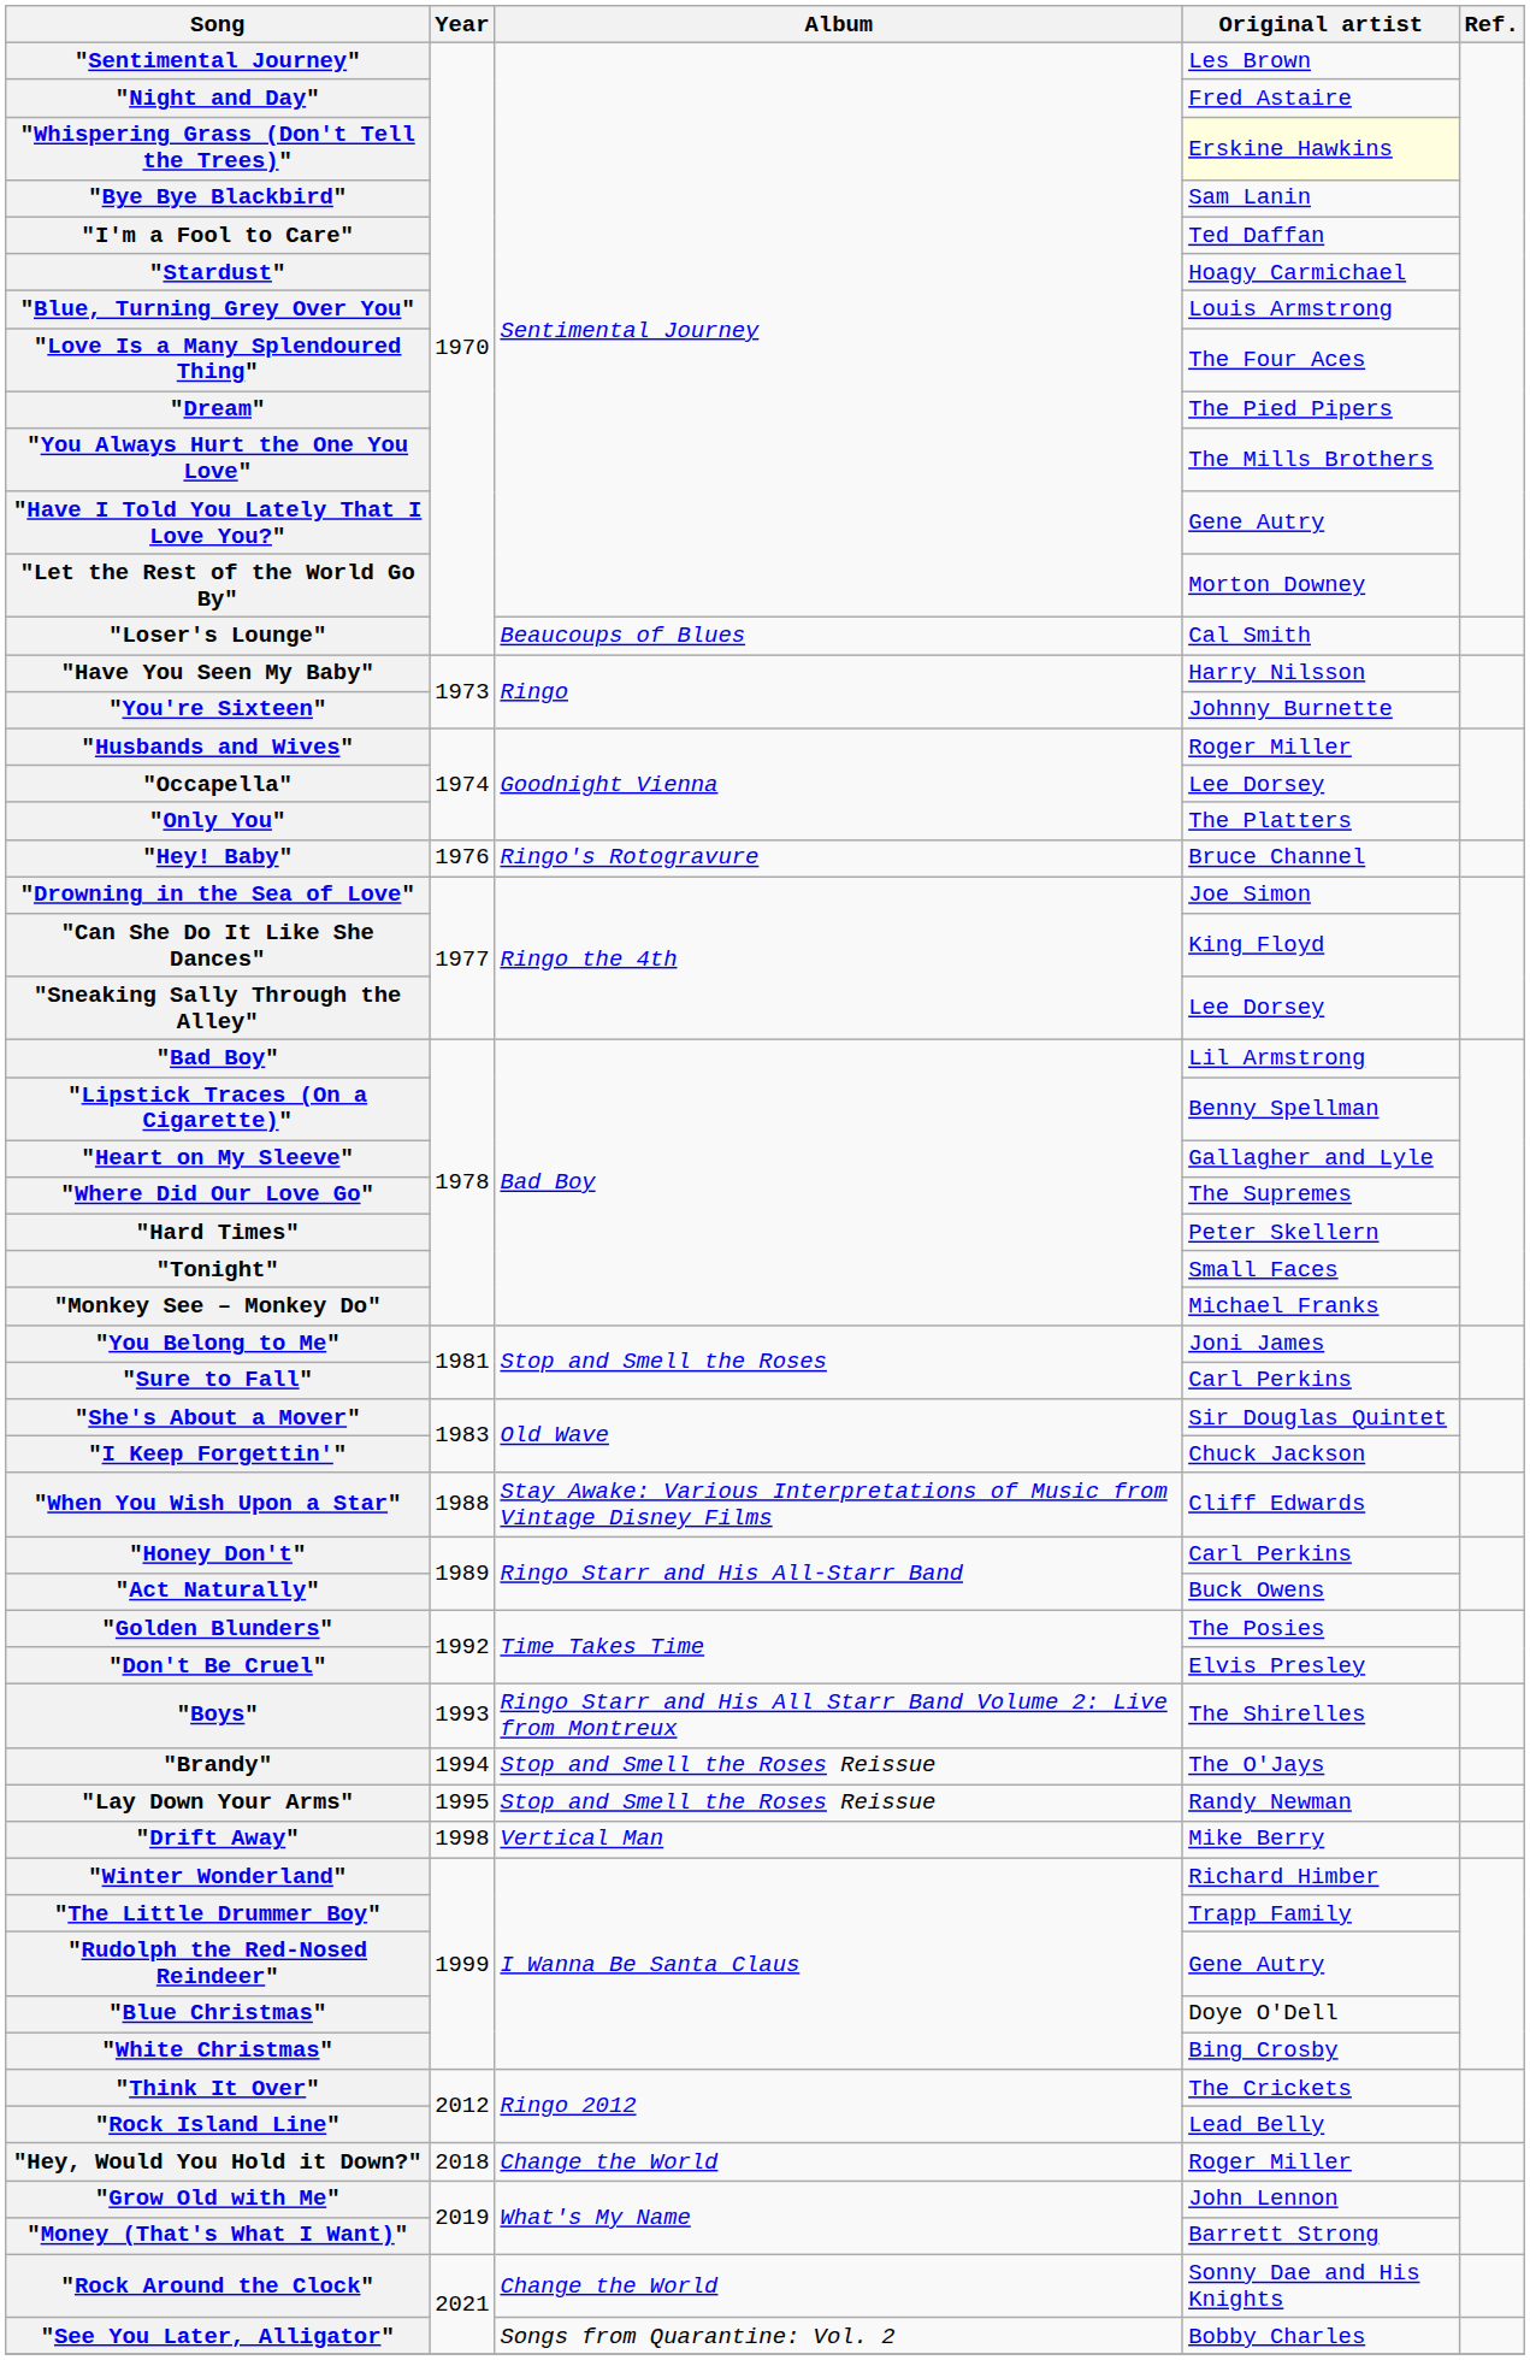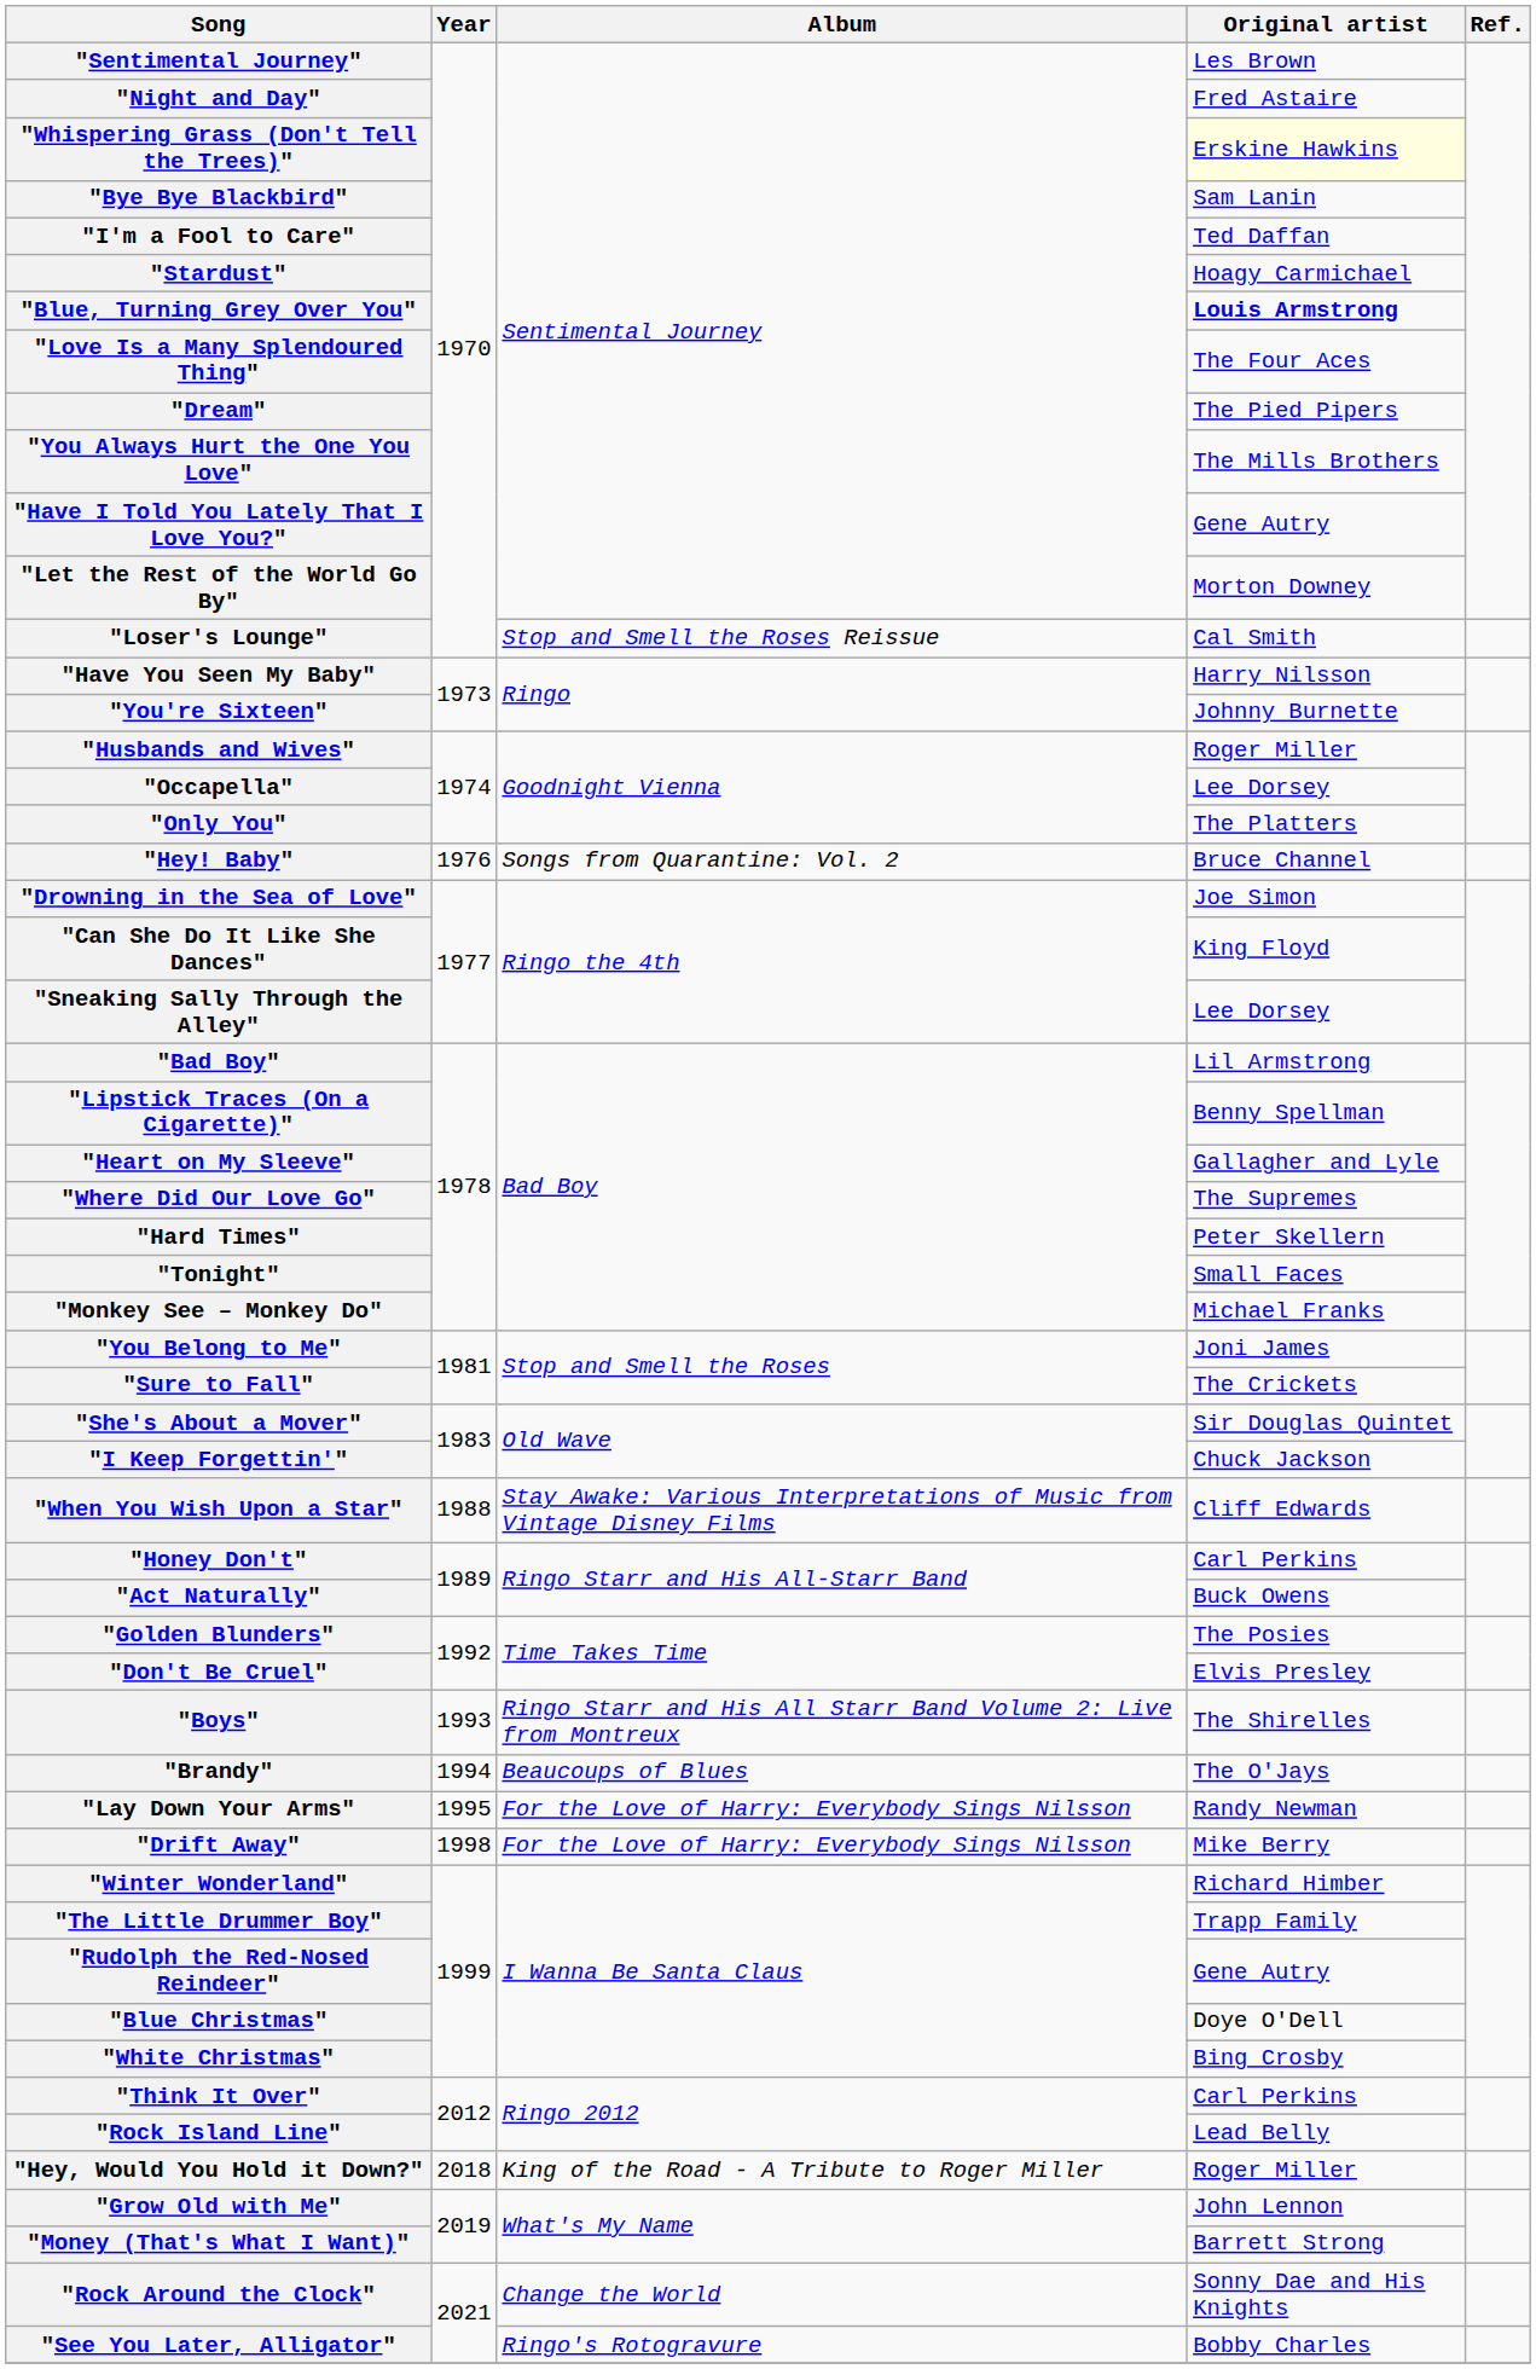 <table class="wikitable sortable plainrowheaders" border="1">
 <tr>
 <th scope="col">Song</th>
 <th scope="col">Year</th>
 <th scope="col">Album</th>
 <th scope="col">Original artist</th>
 <th scope="col" class="unsortable">Ref.</th>
 </tr>
 <tr>
 <th scope="row">"<a href='#'>Sentimental Journey</a>"</th>
 <td rowspan="13">1970</td>
 <td rowspan="12"><em><a href='#'>Sentimental Journey</a></em></td>
 <td><a href='#'>Les Brown</a></td>
 <td rowspan="12"></td>
 </tr>
 <tr>
 <th scope="row">"<a href='#'>Night and Day</a>"</th>
 <td><a href='#'>Fred Astaire</a></td>
 </tr>
 <tr>
 <th scope="row">"<a href='#'>Whispering Grass (Don't Tell the Trees)</a>"</th>
 <td style="background: lightyellow;"><a href='#'>Erskine Hawkins</a></td>
 </tr>
 <tr>
 <th scope="row">"<a href='#'>Bye Bye Blackbird</a>"</th>
 <td><a href='#'>Sam Lanin</a></td>
 </tr>
 <tr>
 <th scope="row">"I'm a Fool to Care"</th>
 <td><a href='#'>Ted Daffan</a></td>
 </tr>
 <tr>
 <th scope="row">"<a href='#'>Stardust</a>"</th>
 <td><a href='#'>Hoagy Carmichael</a></td>
 </tr>
 <tr>
 <th scope="row">"<a href='#'>Blue, Turning Grey Over You</a>"</th>
-<td><a href='#'>Louis Armstrong</a></td>
+<td><strong><a href='#'>Louis Armstrong</a></strong></td>
 </tr>
 <tr>
 <th scope="row">"<a href='#'>Love Is a Many Splendoured Thing</a>"</th>
 <td><a href='#'>The Four Aces</a></td>
 </tr>
 <tr>
 <th scope="row">"<a href='#'>Dream</a>"</th>
 <td><a href='#'>The Pied Pipers</a></td>
 </tr>
 <tr>
 <th scope="row">"<a href='#'>You Always Hurt the One You Love</a>"</th>
 <td><a href='#'>The Mills Brothers</a></td>
 </tr>
 <tr>
 <th scope="row">"<a href='#'>Have I Told You Lately That I Love You?</a>"</th>
 <td><a href='#'>Gene Autry</a></td>
 </tr>
 <tr>
 <th scope="row">"Let the Rest of the World Go By"</th>
 <td><a href='#'>Morton Downey</a></td>
 </tr>
 <tr>
 <th scope="row">"Loser's Lounge"</th>
-<td rowspan="1"><em><a href='#'>Beaucoups of Blues</a></em></td>
+<td rowspan="1"><em><a href='#'>Stop and Smell the Roses</a> Reissue</em></td>
 <td><a href='#'>Cal Smith</a></td>
 <td rowspan="1"></td>
 </tr>
 <tr>
 <th scope="row">"Have You Seen My Baby"</th>
 <td rowspan="2">1973</td>
 <td rowspan="2"><em><a href='#'>Ringo</a></em></td>
 <td><a href='#'>Harry Nilsson</a></td>
 <td rowspan="2"></td>
 </tr>
 <tr>
 <th scope="row">"<a href='#'>You're Sixteen</a>"</th>
 <td><a href='#'>Johnny Burnette</a></td>
 </tr>
 <tr>
 <th scope="row">"<a href='#'>Husbands and Wives</a>"</th>
 <td rowspan="3">1974</td>
 <td rowspan="3"><em><a href='#'>Goodnight Vienna</a></em></td>
 <td><a href='#'>Roger Miller</a></td>
 <td rowspan="3"></td>
 </tr>
 <tr>
 <th scope="row">"Occapella"</th>
 <td><a href='#'>Lee Dorsey</a></td>
 </tr>
 <tr>
 <th scope="row">"<a href='#'>Only You</a>"</th>
 <td><a href='#'>The Platters</a></td>
 </tr>
 <tr>
 <th scope="row">"<a href='#'>Hey! Baby</a>"</th>
 <td rowspan="1">1976</td>
-<td rowspan="1"><em><a href='#'>Ringo's Rotogravure</a></em></td>
+<td rowspan="1"><em>Songs from Quarantine: Vol. 2</em></td>
 <td><a href='#'>Bruce Channel</a></td>
 <td rowspan="1"></td>
 </tr>
 <tr>
 <th scope="row">"<a href='#'>Drowning in the Sea of Love</a>"</th>
 <td rowspan="3">1977</td>
 <td rowspan="3"><em><a href='#'>Ringo the 4th</a></em></td>
 <td><a href='#'>Joe Simon</a></td>
 <td rowspan="3"></td>
 </tr>
 <tr>
 <th scope="row">"Can She Do It Like She Dances"</th>
 <td><a href='#'>King Floyd</a></td>
 </tr>
 <tr>
 <th scope="row">"Sneaking Sally Through the Alley"</th>
 <td><a href='#'>Lee Dorsey</a></td>
 </tr>
 <tr>
 <th scope="row">"<a href='#'>Bad Boy</a>"</th>
 <td rowspan="7">1978</td>
 <td rowspan="7"><em><a href='#'>Bad Boy</a></em></td>
 <td><a href='#'>Lil Armstrong</a></td>
 <td rowspan="7"></td>
 </tr>
 <tr>
 <th scope="row">"<a href='#'>Lipstick Traces (On a Cigarette)</a>"</th>
 <td><a href='#'>Benny Spellman</a></td>
 </tr>
 <tr>
 <th scope="row">"<a href='#'>Heart on My Sleeve</a>"</th>
 <td><a href='#'>Gallagher and Lyle</a></td>
 </tr>
 <tr>
 <th scope="row">"<a href='#'>Where Did Our Love Go</a>"</th>
 <td><a href='#'>The Supremes</a></td>
 </tr>
 <tr>
 <th scope="row">"Hard Times"</th>
 <td><a href='#'>Peter Skellern</a></td>
 </tr>
 <tr>
 <th scope="row">"Tonight"</th>
 <td><a href='#'>Small Faces</a></td>
 </tr>
 <tr>
 <th scope="row">"Monkey See – Monkey Do"</th>
 <td><a href='#'>Michael Franks</a></td>
 </tr>
 <tr>
 <th scope="row">"<a href='#'>You Belong to Me</a>"</th>
 <td rowspan="2">1981</td>
 <td rowspan="2"><em><a href='#'>Stop and Smell the Roses</a></em></td>
 <td><a href='#'>Joni James</a></td>
 <td rowspan="2"></td>
 </tr>
 <tr>
 <th scope="row">"<a href='#'>Sure to Fall</a>"</th>
-<td><a href='#'>Carl Perkins</a></td>
+<td><a href='#'>The Crickets</a></td>
 </tr>
 <tr>
 <th scope="row">"<a href='#'>She's About a Mover</a>"</th>
 <td rowspan="2">1983</td>
 <td rowspan="2"><em><a href='#'>Old Wave</a></em></td>
 <td><a href='#'>Sir Douglas Quintet</a></td>
 <td rowspan="2"></td>
 </tr>
 <tr>
 <th scope="row">"<a href='#'>I Keep Forgettin'</a>"</th>
 <td><a href='#'>Chuck Jackson</a></td>
 </tr>
 <tr>
 <th scope="row">"<a href='#'>When You Wish Upon a Star</a>"</th>
 <td rowspan="1">1988</td>
 <td rowspan="1"><em><a href='#'>Stay Awake: Various Interpretations of Music from Vintage Disney Films</a></em></td>
 <td><a href='#'>Cliff Edwards</a></td>
 <td rowspan="1"></td>
 </tr>
 <tr>
 <th scope="row">"<a href='#'>Honey Don't</a>"</th>
 <td rowspan="2">1989</td>
 <td rowspan="2"><em><a href='#'>Ringo Starr and His All-Starr Band</a></em></td>
 <td><a href='#'>Carl Perkins</a></td>
 <td rowspan="2"></td>
 </tr>
 <tr>
 <th scope="row">"<a href='#'>Act Naturally</a>"</th>
 <td><a href='#'>Buck Owens</a></td>
 </tr>
 <tr>
 <th scope="row">"<a href='#'>Golden Blunders</a>"</th>
 <td rowspan="2">1992</td>
 <td rowspan="2"><em><a href='#'>Time Takes Time</a></em></td>
 <td><a href='#'>The Posies</a></td>
 <td rowspan="2"></td>
 </tr>
 <tr>
 <th scope="row">"<a href='#'>Don't Be Cruel</a>"</th>
 <td><a href='#'>Elvis Presley</a></td>
 </tr>
 <tr>
 <th scope="row">"<a href='#'>Boys</a>"</th>
 <td rowspan="1">1993</td>
 <td rowspan="1"><em><a href='#'>Ringo Starr and His All Starr Band Volume 2: Live from Montreux</a></em></td>
 <td><a href='#'>The Shirelles</a></td>
 <td rowspan="1"></td>
 </tr>
 <tr>
 <th scope="row">"Brandy"</th>
 <td rowspan="1">1994</td>
-<td rowspan="1"><em><a href='#'>Stop and Smell the Roses</a> Reissue</em></td>
+<td rowspan="1"><em><a href='#'>Beaucoups of Blues</a></em></td>
 <td><a href='#'>The O'Jays</a></td>
 <td rowspan="1"></td>
 </tr>
 <tr>
 <th scope="row">"Lay Down Your Arms"</th>
 <td rowspan="1">1995</td>
-<td rowspan="1"><em><a href='#'>Stop and Smell the Roses</a> Reissue</em></td>
+<td rowspan="1"><em><a href='#'>For the Love of Harry: Everybody Sings Nilsson</a></em></td>
 <td><a href='#'>Randy Newman</a></td>
 <td rowspan="1"></td>
 </tr>
 <tr>
 <th scope="row">"<a href='#'>Drift Away</a>"</th>
 <td rowspan="1">1998</td>
-<td rowspan="1"><em><a href='#'>Vertical Man</a></em></td>
+<td rowspan="1"><em><a href='#'>For the Love of Harry: Everybody Sings Nilsson</a></em></td>
 <td><a href='#'>Mike Berry</a></td>
 <td rowspan="1"></td>
 </tr>
 <tr>
 <th scope="row">"<a href='#'>Winter Wonderland</a>"</th>
 <td rowspan="5">1999</td>
 <td rowspan="5"><em><a href='#'>I Wanna Be Santa Claus</a></em></td>
 <td><a href='#'>Richard Himber</a></td>
 <td rowspan="5"></td>
 </tr>
 <tr>
 <th scope="row">"<a href='#'>The Little Drummer Boy</a>"</th>
 <td><a href='#'>Trapp Family</a></td>
 </tr>
 <tr>
 <th scope="row">"<a href='#'>Rudolph the Red-Nosed Reindeer</a>"</th>
 <td><a href='#'>Gene Autry</a></td>
 </tr>
 <tr>
 <th scope="row">"<a href='#'>Blue Christmas</a>"</th>
 <td>Doye O'Dell</td>
 </tr>
 <tr>
 <th scope="row">"<a href='#'>White Christmas</a>"</th>
 <td><a href='#'>Bing Crosby</a></td>
 </tr>
 <tr>
 <th scope="row">"<a href='#'>Think It Over</a>"</th>
 <td rowspan="2">2012</td>
 <td rowspan="2"><em><a href='#'>Ringo 2012</a></em></td>
-<td><a href='#'>The Crickets</a></td>
+<td><a href='#'>Carl Perkins</a></td>
 <td rowspan="2"></td>
 </tr>
 <tr>
 <th scope="row">"<a href='#'>Rock Island Line</a>"</th>
 <td><a href='#'>Lead Belly</a></td>
 </tr>
 <tr>
 <th scope="row">"Hey, Would You Hold it Down?"</th>
 <td rowspan="1">2018</td>
-<td rowspan="1"><em><a href='#'>Change the World</a></em></td>
+<td rowspan="1"><em>King of the Road - A Tribute to Roger Miller</em></td>
 <td><a href='#'>Roger Miller</a></td>
 <td rowspan="1"></td>
 </tr>
 <tr>
 <th scope="row">"<a href='#'>Grow Old with Me</a>"</th>
 <td rowspan="2">2019</td>
 <td rowspan="2"><em><a href='#'>What's My Name</a></em></td>
 <td><a href='#'>John Lennon</a></td>
 <td rowspan="2"></td>
 </tr>
 <tr>
 <th scope="row">"<a href='#'>Money (That's What I Want)</a>"</th>
 <td><a href='#'>Barrett Strong</a></td>
 </tr>
 <tr>
 <th scope="row">"<a href='#'>Rock Around the Clock</a>"</th>
 <td rowspan="2">2021</td>
 <td rowspan="1"><em><a href='#'>Change the World</a></em></td>
 <td><a href='#'>Sonny Dae and His Knights</a></td>
 <td rowspan="1"></td>
 </tr>
 <tr>
 <th scope="row">"<a href='#'>See You Later, Alligator</a>"</th>
-<td rowspan="1"><em>Songs from Quarantine: Vol. 2</em></td>
+<td rowspan="1"><em><a href='#'>Ringo's Rotogravure</a></em></td>
 <td><a href='#'>Bobby Charles</a></td>
 <td rowspan="1"></td>
 </tr>
 <tr>
 </tr>
 </table>
